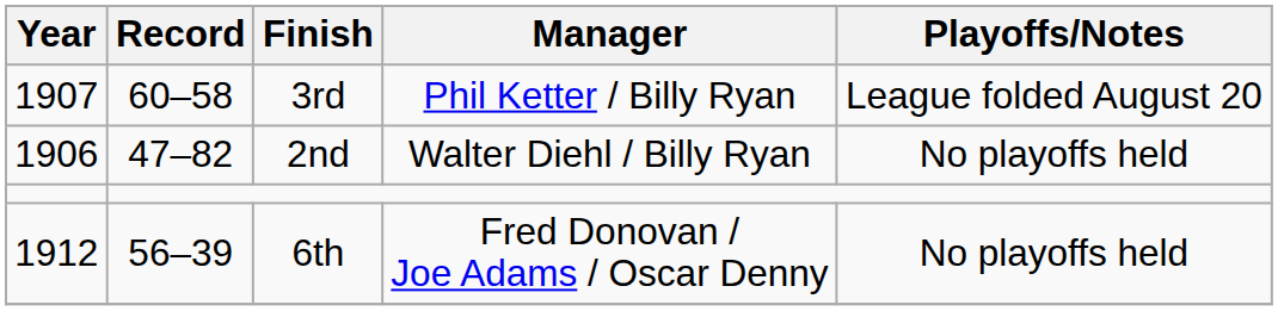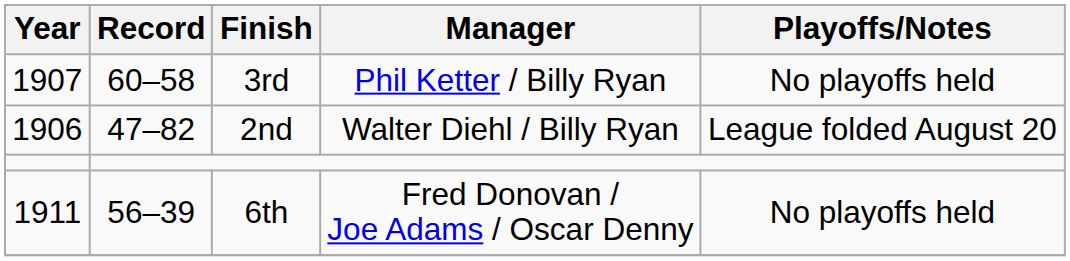 <table class="wikitable">
 <tr>
 <th>Year</th>
 <th>Record</th>
 <th>Finish</th>
 <th>Manager</th>
 <th>Playoffs/Notes</th>
 </tr>
 <tr align=center>
 <td>1907</td>
 <td>60–58</td>
 <td>3rd</td>
 <td><a href='#'>Phil Ketter</a> / Billy Ryan</td>
-<td>League folded August 20</td>
+<td>No playoffs held</td>
 </tr>
 <tr align=center>
 <td>1906</td>
 <td>47–82</td>
 <td>2nd</td>
 <td>Walter Diehl / Billy Ryan</td>
-<td>No playoffs held</td>
+<td>League folded August 20</td>
 </tr>
 <tr align=center>
 <td></td>
 </tr>
 <tr align=center>
-<td>1912</td>
+<td>1911</td>
 <td>56–39</td>
 <td>6th</td>
 <td>Fred Donovan /<br> <a href='#'>Joe Adams</a> / Oscar Denny</td>
 <td>No playoffs held</td>
 </tr>
 <tr align=center>
 </tr>
 </table>
